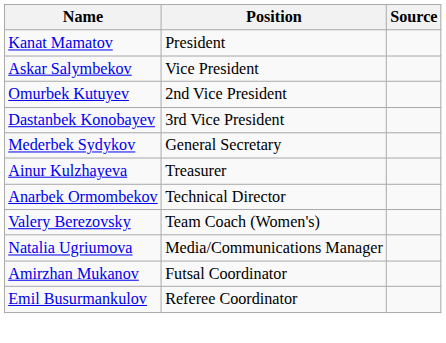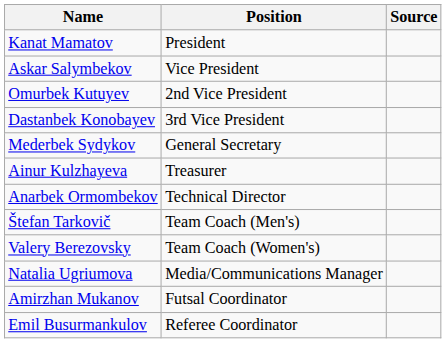 <table class="wikitable">
 <tr>
 <th>Name</th>
 <th>Position</th>
 <th>Source</th>
 </tr>
 <tr>
 <td> <a href='#'>Kanat Mamatov</a></td>
 <td>President</td>
 <td></td>
 </tr>
 <tr>
 <td> <a href='#'>Askar Salymbekov</a></td>
 <td>Vice President</td>
 <td></td>
 </tr>
 <tr>
 <td> <a href='#'>Omurbek Kutuyev</a></td>
 <td>2nd Vice President</td>
 <td></td>
 </tr>
 <tr>
 <td> <a href='#'>Dastanbek Konobayev</a></td>
 <td>3rd Vice President</td>
 <td></td>
 </tr>
 <tr>
 <td> <a href='#'>Mederbek Sydykov</a></td>
 <td>General Secretary</td>
 <td></td>
 </tr>
 <tr>
 <td> <a href='#'>Ainur Kulzhayeva</a></td>
 <td>Treasurer</td>
 <td></td>
 </tr>
 <tr>
 <td> <a href='#'>Anarbek Ormombekov</a></td>
 <td>Technical Director</td>
 <td></td>
 </tr>
 <tr>
+<td> <a href='#'>Štefan Tarkovič</a></td>
+<td>Team Coach (Men's)</td>
+<td></td>
+</tr>
+<tr>
 <td> <a href='#'>Valery Berezovsky</a></td>
 <td>Team Coach (Women's)</td>
 <td></td>
 </tr>
 <tr>
 <td> <a href='#'>Natalia Ugriumova</a></td>
 <td>Media/Communications Manager</td>
 <td></td>
 </tr>
 <tr>
 <td> <a href='#'>Amirzhan Mukanov</a></td>
 <td>Futsal Coordinator</td>
 <td></td>
 </tr>
 <tr>
 <td> <a href='#'>Emil Busurmankulov</a></td>
 <td>Referee Coordinator</td>
 <td></td>
 </tr>
 </table>
